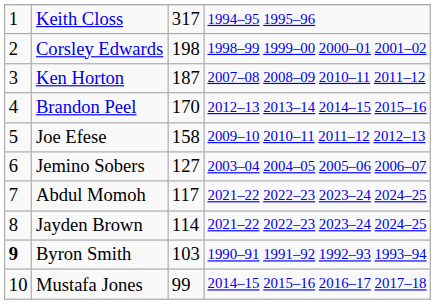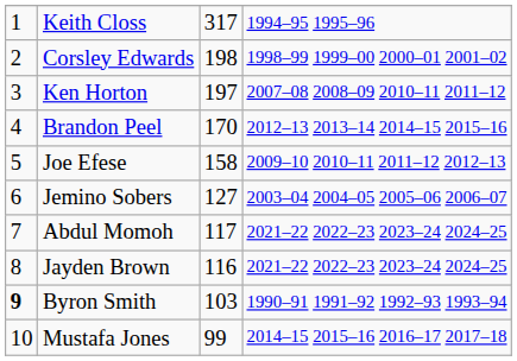 <table class="wikitable">
 <tr>
 </tr>
 <tr>
 <td>1</td>
 <td><a href='#'>Keith Closs</a></td>
 <td>317</td>
 <td style="font-size:80%;"><a href='#'>1994–95</a> <a href='#'>1995–96</a></td>
 </tr>
 <tr>
 <td>2</td>
 <td><a href='#'>Corsley Edwards</a></td>
 <td>198</td>
 <td style="font-size:80%;"><a href='#'>1998–99</a> <a href='#'>1999–00</a> <a href='#'>2000–01</a> <a href='#'>2001–02</a></td>
 </tr>
 <tr>
 <td>3</td>
 <td><a href='#'>Ken Horton</a></td>
-<td>187</td>
+<td>197</td>
 <td style="font-size:80%;"><a href='#'>2007–08</a> <a href='#'>2008–09</a> <a href='#'>2010–11</a> <a href='#'>2011–12</a></td>
 </tr>
 <tr>
 <td>4</td>
 <td><a href='#'>Brandon Peel</a></td>
 <td>170</td>
 <td style="font-size:80%;"><a href='#'>2012–13</a> <a href='#'>2013–14</a> <a href='#'>2014–15</a> <a href='#'>2015–16</a></td>
 </tr>
 <tr>
 <td>5</td>
 <td>Joe Efese</td>
 <td>158</td>
 <td style="font-size:80%;"><a href='#'>2009–10</a> <a href='#'>2010–11</a> <a href='#'>2011–12</a> <a href='#'>2012–13</a></td>
 </tr>
 <tr>
 <td>6</td>
 <td>Jemino Sobers</td>
 <td>127</td>
 <td style="font-size:80%;"><a href='#'>2003–04</a> <a href='#'>2004–05</a> <a href='#'>2005–06</a> <a href='#'>2006–07</a></td>
 </tr>
 <tr>
 <td>7</td>
 <td>Abdul Momoh</td>
 <td>117</td>
 <td style="font-size:80%;"><a href='#'>2021–22</a> <a href='#'>2022–23</a> <a href='#'>2023–24</a> <a href='#'>2024–25</a></td>
 </tr>
 <tr>
 <td>8</td>
 <td>Jayden Brown</td>
-<td>114</td>
+<td>116</td>
 <td style="font-size:80%;"><a href='#'>2021–22</a> <a href='#'>2022–23</a> <a href='#'>2023–24</a> <a href='#'>2024–25</a></td>
 </tr>
 <tr>
 <td><strong>9</strong></td>
 <td>Byron Smith</td>
 <td>103</td>
 <td style="font-size:80%;"><a href='#'>1990–91</a> <a href='#'>1991–92</a> <a href='#'>1992–93</a> <a href='#'>1993–94</a></td>
 </tr>
 <tr>
 <td>10</td>
 <td>Mustafa Jones</td>
 <td>99</td>
 <td style="font-size:80%;"><a href='#'>2014–15</a> <a href='#'>2015–16</a> <a href='#'>2016–17</a> <a href='#'>2017–18</a></td>
 </tr>
 </table>
